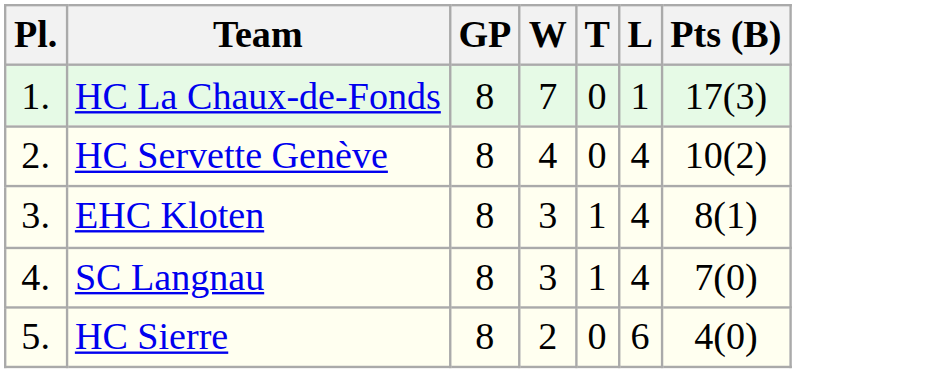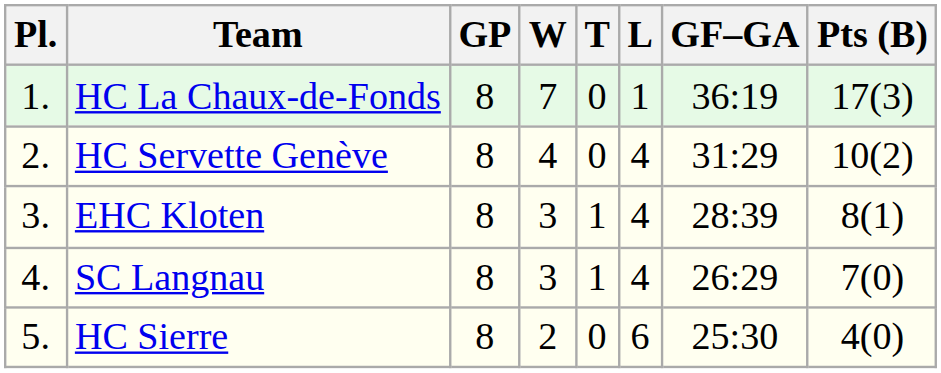 <table class="wikitable">
 <tr>
 <th>Pl.</th>
 <th>Team</th>
 <th>GP</th>
 <th>W</th>
 <th>T</th>
 <th>L</th>
+<th>GF–GA</th>
 <th>Pts (B)</th>
 </tr>
 <tr align="center " bgcolor="#e6fae6">
 <td>1.</td>
 <td align="left"><a href='#'>HC La Chaux-de-Fonds</a></td>
 <td>8</td>
 <td>7</td>
 <td>0</td>
 <td>1</td>
+<td>36:19</td>
 <td>17(3)</td>
 </tr>
 <tr align="center "  bgcolor="#FFFFF">
 <td>2.</td>
 <td align="left"><a href='#'>HC Servette Genève</a></td>
 <td>8</td>
 <td>4</td>
 <td>0</td>
 <td>4</td>
+<td>31:29</td>
 <td>10(2)</td>
 </tr>
 <tr align="center "  bgcolor="#FFFFF">
 <td>3.</td>
 <td align="left"><a href='#'>EHC Kloten</a></td>
 <td>8</td>
 <td>3</td>
 <td>1</td>
 <td>4</td>
+<td>28:39</td>
 <td>8(1)</td>
 </tr>
 <tr align="center "  bgcolor="#FFFFF">
 <td>4.</td>
 <td align="left"><a href='#'>SC Langnau</a></td>
 <td>8</td>
 <td>3</td>
 <td>1</td>
 <td>4</td>
+<td>26:29</td>
 <td>7(0)</td>
 </tr>
 <tr align="center " bgcolor="#FFFFF">
 <td>5.</td>
 <td align="left"><a href='#'>HC Sierre</a></td>
 <td>8</td>
 <td>2</td>
 <td>0</td>
 <td>6</td>
+<td>25:30</td>
 <td>4(0)</td>
 </tr>
 </table>
